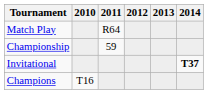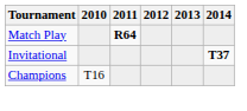 <table class="wikitable" style="text-align:center;">
 <tr>
 <th>Tournament</th>
 <th>2010</th>
 <th>2011</th>
 <th>2012</th>
 <th>2013</th>
 <th>2014</th>
 </tr>
 <tr>
 <td align="left"><a href='#'>Match Play</a></td>
 <td style="background:#eeeeee;"></td>
-<td>R64</td>
-<td style="background:#eeeeee;"></td>
-<td style="background:#eeeeee;"></td>
-<td style="background:#eeeeee;"></td>
-</tr>
-<tr>
-<td align="left"><a href='#'>Championship</a></td>
-<td style="background:#eeeeee;"></td>
-<td>59</td>
+<td><strong>R64</strong></td>
 <td style="background:#eeeeee;"></td>
 <td style="background:#eeeeee;"></td>
 <td style="background:#eeeeee;"></td>
 </tr>
 <tr>
 <td align="left"><a href='#'>Invitational</a></td>
 <td style="background:#eeeeee;"></td>
 <td style="background:#eeeeee;"></td>
 <td style="background:#eeeeee;"></td>
 <td style="background:#eeeeee;"></td>
 <td><strong>T37</strong></td>
 </tr>
 <tr>
 <td align="left"><a href='#'>Champions</a></td>
 <td>T16</td>
 <td style="background:#eeeeee;"></td>
 <td style="background:#eeeeee;"></td>
 <td style="background:#eeeeee;"></td>
 <td style="background:#eeeeee;"></td>
 </tr>
 </table>
